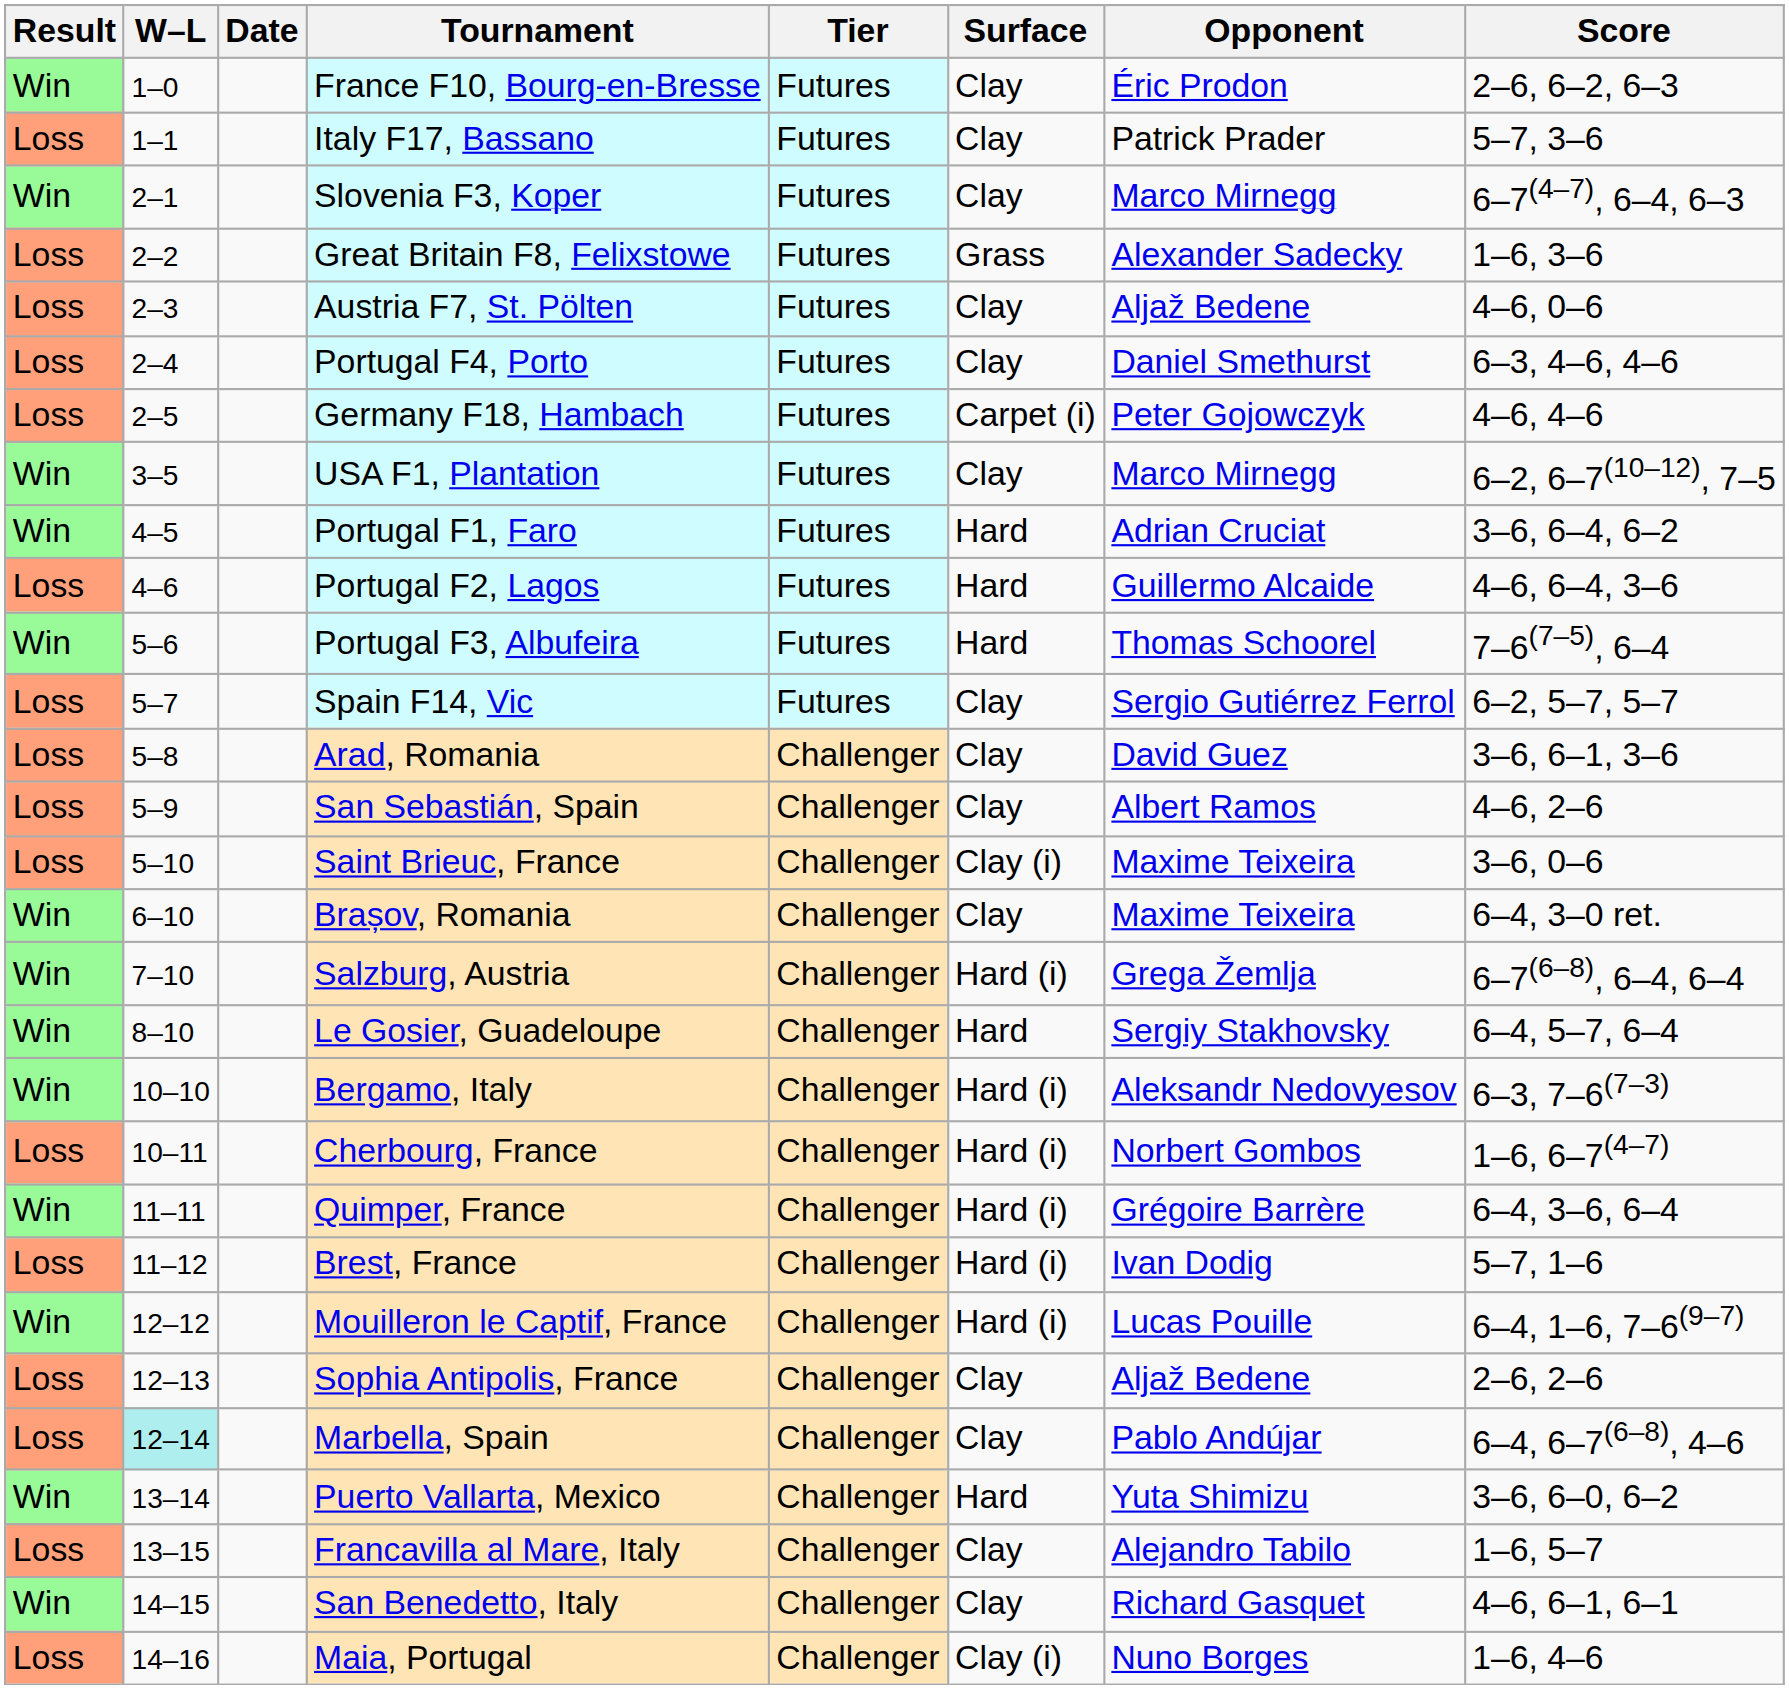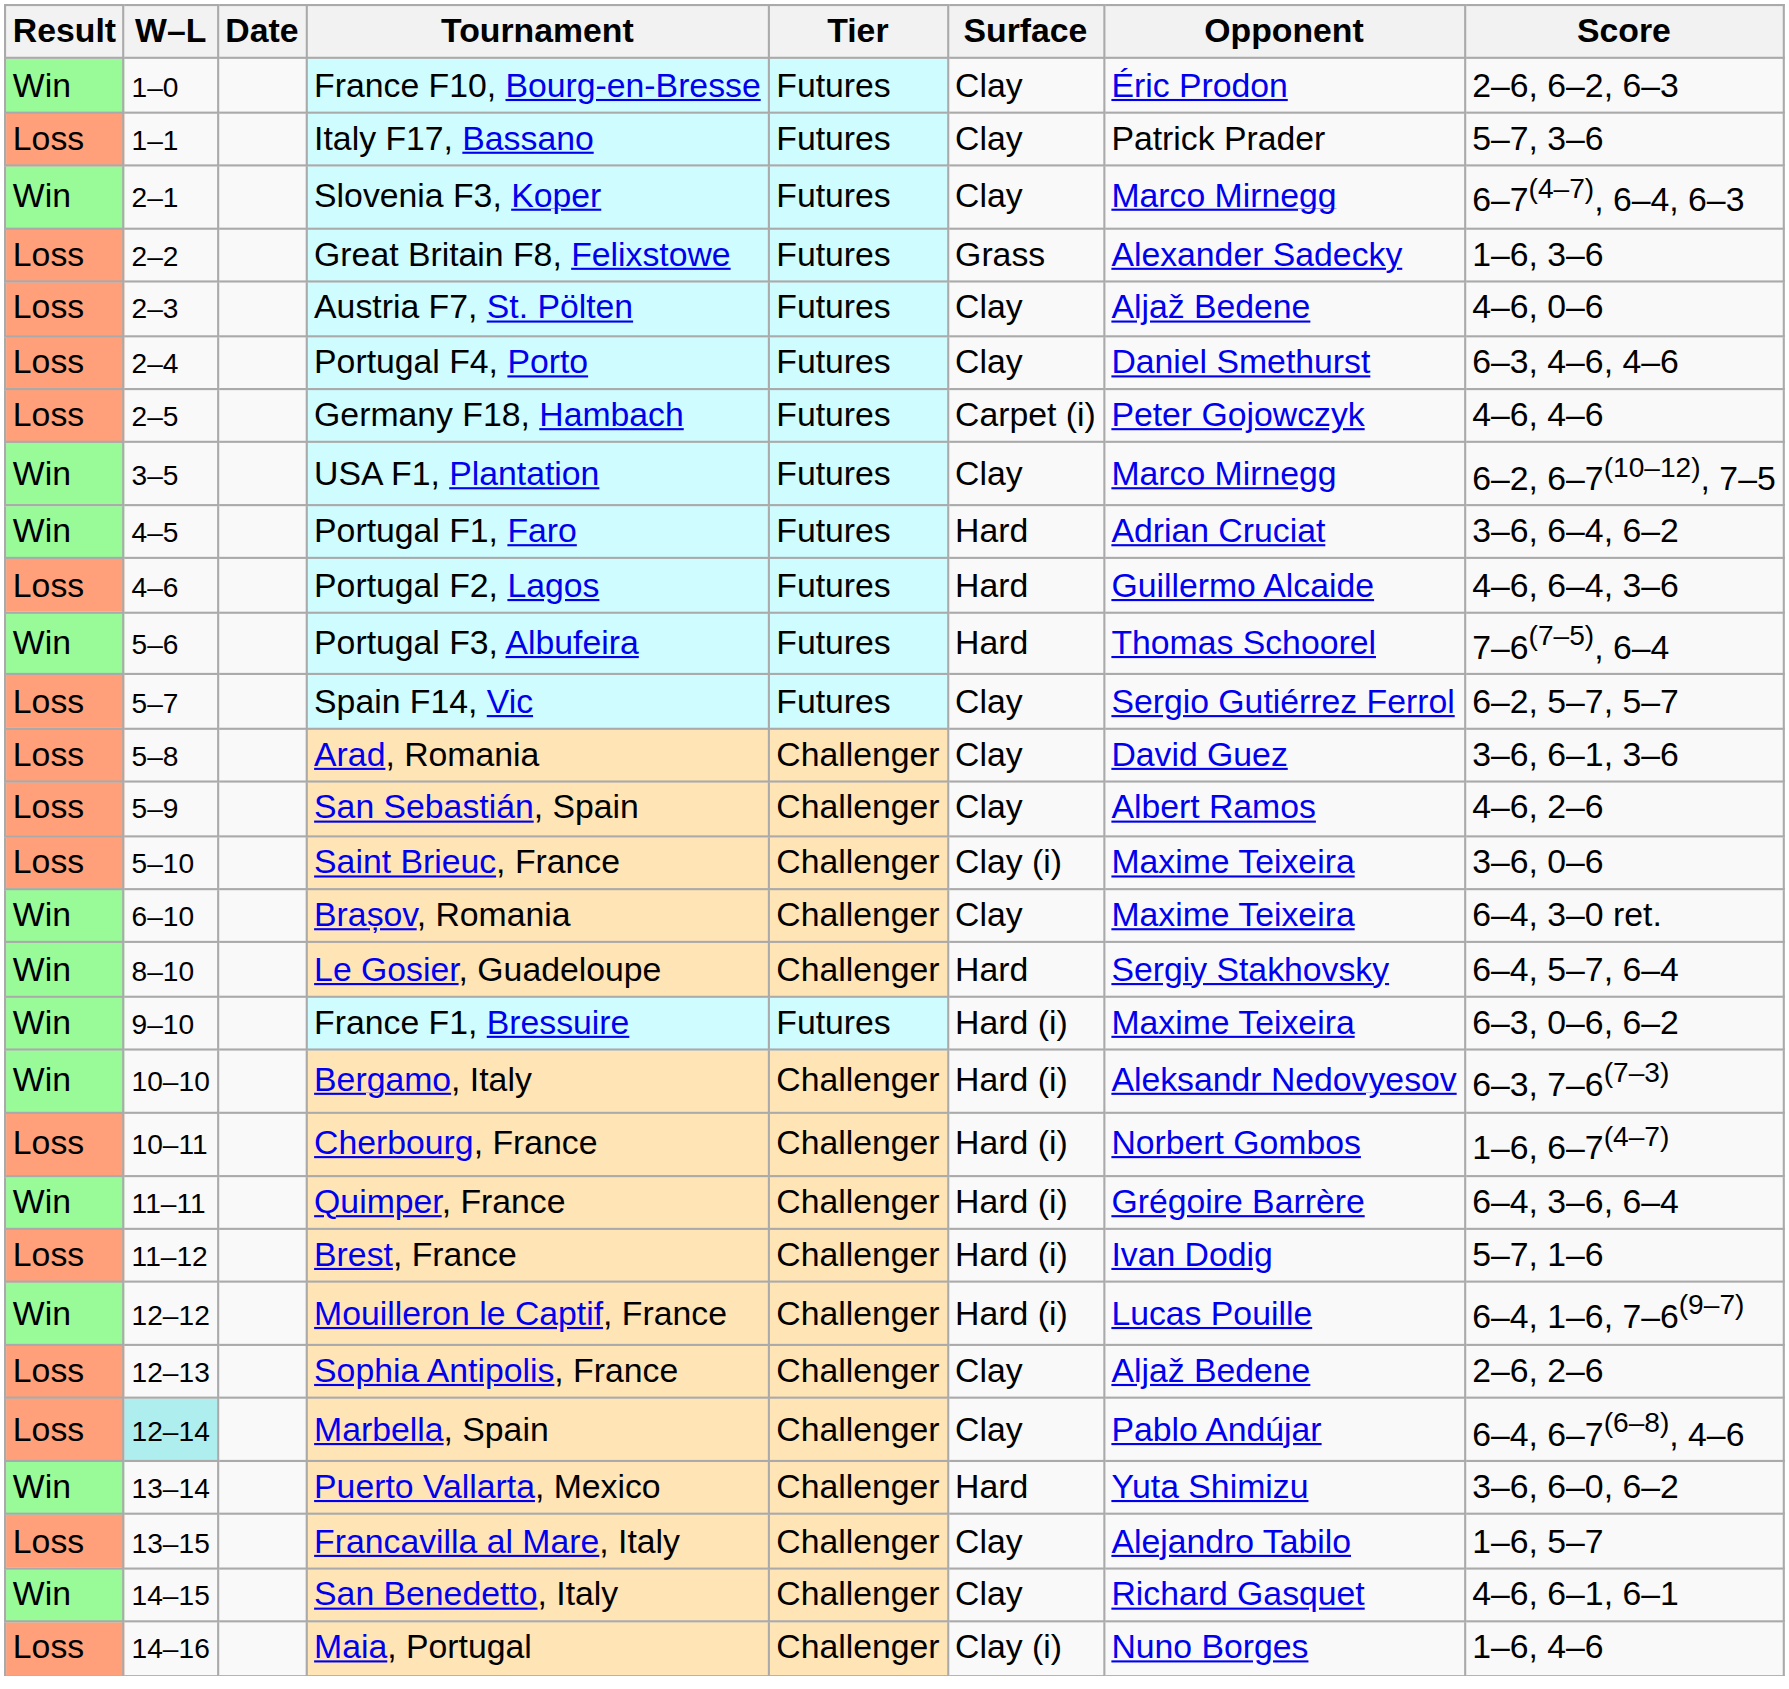 <table class="sortable wikitable">
 <tr>
 <th>Result</th>
 <th class=unsortable>W–L</th>
 <th>Date</th>
 <th>Tournament</th>
 <th>Tier</th>
 <th>Surface</th>
 <th>Opponent</th>
 <th class=unsortable>Score</th>
 </tr>
 <tr>
 <td bgcolor=98fb98>Win</td>
 <td><small>1–0</small></td>
 <td></td>
 <td style=background:#cffcff>France F10, <a href='#'>Bourg-en-Bresse</a></td>
 <td style=background:#cffcff>Futures</td>
 <td>Clay</td>
 <td> <a href='#'>Éric Prodon</a></td>
 <td>2–6, 6–2, 6–3</td>
 </tr>
 <tr>
 <td bgcolor=#FFA07A>Loss</td>
 <td><small>1–1</small></td>
 <td></td>
 <td style=background:#cffcff>Italy F17, <a href='#'>Bassano</a></td>
 <td style=background:#cffcff>Futures</td>
 <td>Clay</td>
 <td> Patrick Prader</td>
 <td>5–7, 3–6</td>
 </tr>
 <tr>
 <td bgcolor=98fb98>Win</td>
 <td><small>2–1</small></td>
 <td></td>
 <td style=background:#cffcff>Slovenia F3, <a href='#'>Koper</a></td>
 <td style=background:#cffcff>Futures</td>
 <td>Clay</td>
 <td> <a href='#'>Marco Mirnegg</a></td>
 <td>6–7<sup>(4–7)</sup>, 6–4, 6–3</td>
 </tr>
 <tr>
 <td bgcolor=#FFA07A>Loss</td>
 <td><small>2–2</small></td>
 <td></td>
 <td style=background:#cffcff>Great Britain F8, <a href='#'>Felixstowe</a></td>
 <td style=background:#cffcff>Futures</td>
 <td>Grass</td>
 <td> <a href='#'>Alexander Sadecky</a></td>
 <td>1–6, 3–6</td>
 </tr>
 <tr>
 <td bgcolor=#FFA07A>Loss</td>
 <td><small>2–3</small></td>
 <td></td>
 <td style=background:#cffcff>Austria F7, <a href='#'>St. Pölten</a></td>
 <td style=background:#cffcff>Futures</td>
 <td>Clay</td>
 <td> <a href='#'>Aljaž Bedene</a></td>
 <td>4–6, 0–6</td>
 </tr>
 <tr>
 <td bgcolor=#FFA07A>Loss</td>
 <td><small>2–4</small></td>
 <td></td>
 <td style=background:#cffcff>Portugal F4, <a href='#'>Porto</a></td>
 <td style=background:#cffcff>Futures</td>
 <td>Clay</td>
 <td> <a href='#'>Daniel Smethurst</a></td>
 <td>6–3, 4–6, 4–6</td>
 </tr>
 <tr>
 <td bgcolor=#FFA07A>Loss</td>
 <td><small>2–5</small></td>
 <td></td>
 <td style=background:#cffcff>Germany F18, <a href='#'>Hambach</a></td>
 <td style=background:#cffcff>Futures</td>
 <td>Carpet (i)</td>
 <td> <a href='#'>Peter Gojowczyk</a></td>
 <td>4–6, 4–6</td>
 </tr>
 <tr>
 <td bgcolor=98fb98>Win</td>
 <td><small>3–5</small></td>
 <td></td>
 <td style=background:#cffcff>USA F1, <a href='#'>Plantation</a></td>
 <td style=background:#cffcff>Futures</td>
 <td>Clay</td>
 <td> <a href='#'>Marco Mirnegg</a></td>
 <td>6–2, 6–7<sup>(10–12)</sup>, 7–5</td>
 </tr>
 <tr>
 <td bgcolor=98fb98>Win</td>
 <td><small>4–5</small></td>
 <td></td>
 <td style=background:#cffcff>Portugal F1, <a href='#'>Faro</a></td>
 <td style=background:#cffcff>Futures</td>
 <td>Hard</td>
 <td> <a href='#'>Adrian Cruciat</a></td>
 <td>3–6, 6–4, 6–2</td>
 </tr>
 <tr>
 <td bgcolor=#FFA07A>Loss</td>
 <td><small>4–6</small></td>
 <td></td>
 <td style=background:#cffcff>Portugal F2, <a href='#'>Lagos</a></td>
 <td style=background:#cffcff>Futures</td>
 <td>Hard</td>
 <td> <a href='#'>Guillermo Alcaide</a></td>
 <td>4–6, 6–4, 3–6</td>
 </tr>
 <tr>
 <td bgcolor=98fb98>Win</td>
 <td><small>5–6</small></td>
 <td></td>
 <td style=background:#cffcff>Portugal F3, <a href='#'>Albufeira</a></td>
 <td style=background:#cffcff>Futures</td>
 <td>Hard</td>
 <td> <a href='#'>Thomas Schoorel</a></td>
 <td>7–6<sup>(7–5)</sup>, 6–4</td>
 </tr>
 <tr>
 <td bgcolor=#FFA07A>Loss</td>
 <td><small>5–7</small></td>
 <td></td>
 <td style=background:#cffcff>Spain F14, <a href='#'>Vic</a></td>
 <td style=background:#cffcff>Futures</td>
 <td>Clay</td>
 <td> <a href='#'>Sergio Gutiérrez Ferrol</a></td>
 <td>6–2, 5–7, 5–7</td>
 </tr>
 <tr>
 <td bgcolor=#FFA07A>Loss</td>
 <td><small>5–8</small></td>
 <td><a href='#'></a></td>
 <td style=background:moccasin><a href='#'>Arad</a>, Romania</td>
 <td style=background:moccasin>Challenger</td>
 <td>Clay</td>
 <td> <a href='#'>David Guez</a></td>
 <td>3–6, 6–1, 3–6</td>
 </tr>
 <tr>
 <td bgcolor=#FFA07A>Loss</td>
 <td><small>5–9</small></td>
 <td><a href='#'></a></td>
 <td style=background:moccasin><a href='#'>San Sebastián</a>, Spain</td>
 <td style=background:moccasin>Challenger</td>
 <td>Clay</td>
 <td> <a href='#'>Albert Ramos</a></td>
 <td>4–6, 2–6</td>
 </tr>
 <tr>
 <td bgcolor=#FFA07A>Loss</td>
 <td><small>5–10</small></td>
 <td><a href='#'></a></td>
 <td style=background:moccasin><a href='#'>Saint Brieuc</a>, France</td>
 <td style=background:moccasin>Challenger</td>
 <td>Clay (i)</td>
 <td> <a href='#'>Maxime Teixeira</a></td>
 <td>3–6, 0–6</td>
 </tr>
 <tr>
 <td bgcolor=98fb98>Win</td>
 <td><small>6–10</small></td>
 <td><a href='#'></a></td>
 <td style=background:moccasin><a href='#'>Brașov</a>, Romania</td>
 <td style=background:moccasin>Challenger</td>
 <td>Clay</td>
 <td> <a href='#'>Maxime Teixeira</a></td>
 <td>6–4, 3–0 ret.</td>
 </tr>
 <tr>
 <td bgcolor=98fb98>Win</td>
-<td><small>7–10</small></td>
-<td><a href='#'></a></td>
-<td style=background:moccasin><a href='#'>Salzburg</a>, Austria</td>
-<td style=background:moccasin>Challenger</td>
-<td>Hard (i)</td>
-<td> <a href='#'>Grega Žemlja</a></td>
-<td>6–7<sup>(6–8)</sup>, 6–4, 6–4</td>
-</tr>
-<tr>
-<td bgcolor=98fb98>Win</td>
 <td><small>8–10</small></td>
 <td><a href='#'></a></td>
 <td style=background:moccasin><a href='#'>Le Gosier</a>, Guadeloupe</td>
 <td style=background:moccasin>Challenger</td>
 <td>Hard</td>
 <td> <a href='#'>Sergiy Stakhovsky</a></td>
 <td>6–4, 5–7, 6–4</td>
+</tr>
+<tr>
+<td bgcolor=98fb98>Win</td>
+<td><small>9–10</small></td>
+<td></td>
+<td style=background:#cffcff>France F1, <a href='#'>Bressuire</a></td>
+<td style=background:#cffcff>Futures</td>
+<td>Hard (i)</td>
+<td> <a href='#'>Maxime Teixeira</a></td>
+<td>6–3, 0–6, 6–2</td>
 </tr>
 <tr>
 <td bgcolor=98fb98>Win</td>
 <td><small>10–10</small></td>
 <td><a href='#'></a></td>
 <td style=background:moccasin><a href='#'>Bergamo</a>, Italy</td>
 <td style=background:moccasin>Challenger</td>
 <td>Hard (i)</td>
 <td> <a href='#'>Aleksandr Nedovyesov</a></td>
 <td>6–3, 7–6<sup>(7–3)</sup></td>
 </tr>
 <tr>
 <td bgcolor=#FFA07A>Loss</td>
 <td><small>10–11</small></td>
 <td><a href='#'></a></td>
 <td style=background:moccasin><a href='#'>Cherbourg</a>, France</td>
 <td style=background:moccasin>Challenger</td>
 <td>Hard (i)</td>
 <td> <a href='#'>Norbert Gombos</a></td>
 <td>1–6, 6–7<sup>(4–7)</sup></td>
 </tr>
 <tr>
 <td bgcolor=98fb98>Win</td>
 <td><small>11–11</small></td>
 <td><a href='#'></a></td>
 <td style=background:moccasin><a href='#'>Quimper</a>, France</td>
 <td style=background:moccasin>Challenger</td>
 <td>Hard (i)</td>
 <td> <a href='#'>Grégoire Barrère</a></td>
 <td>6–4, 3–6, 6–4</td>
 </tr>
 <tr>
 <td bgcolor=#FFA07A>Loss</td>
 <td><small>11–12</small></td>
 <td><a href='#'></a></td>
 <td style=background:moccasin><a href='#'>Brest</a>, France</td>
 <td style=background:moccasin>Challenger</td>
 <td>Hard (i)</td>
 <td> <a href='#'>Ivan Dodig</a></td>
 <td>5–7, 1–6</td>
 </tr>
 <tr>
 <td bgcolor=98fb98>Win</td>
 <td><small>12–12</small></td>
 <td><a href='#'></a></td>
 <td style=background:moccasin><a href='#'>Mouilleron le Captif</a>, France</td>
 <td style=background:moccasin>Challenger</td>
 <td>Hard (i)</td>
 <td> <a href='#'>Lucas Pouille</a></td>
 <td>6–4, 1–6, 7–6<sup>(9–7)</sup></td>
 </tr>
 <tr>
 <td bgcolor=#FFA07A>Loss</td>
 <td><small>12–13</small></td>
 <td><a href='#'></a></td>
 <td style=background:moccasin><a href='#'>Sophia Antipolis</a>, France</td>
 <td style=background:moccasin>Challenger</td>
 <td>Clay</td>
 <td> <a href='#'>Aljaž Bedene</a></td>
 <td>2–6, 2–6</td>
 </tr>
 <tr>
 <td bgcolor=#FFA07A>Loss</td>
 <td style="background: paleturquoise;"><small>12–14</small></td>
 <td><a href='#'></a></td>
 <td style=background:moccasin><a href='#'>Marbella</a>, Spain</td>
 <td style=background:moccasin>Challenger</td>
 <td>Clay</td>
 <td> <a href='#'>Pablo Andújar</a></td>
 <td>6–4, 6–7<sup>(6–8)</sup>, 4–6</td>
 </tr>
 <tr>
 <td bgcolor=98fb98>Win</td>
 <td><small>13–14</small></td>
 <td><a href='#'></a></td>
 <td bgcolor=moccasin><a href='#'>Puerto Vallarta</a>, Mexico</td>
 <td bgcolor=moccasin>Challenger</td>
 <td>Hard</td>
 <td> <a href='#'>Yuta Shimizu</a></td>
 <td>3–6, 6–0, 6–2</td>
 </tr>
 <tr>
 <td bgcolor=#FFA07A>Loss</td>
 <td><small>13–15</small></td>
 <td><a href='#'></a></td>
 <td style=background:moccasin><a href='#'>Francavilla al Mare</a>, Italy</td>
 <td style=background:moccasin>Challenger</td>
 <td>Clay</td>
 <td> <a href='#'>Alejandro Tabilo</a></td>
 <td>1–6, 5–7</td>
 </tr>
 <tr>
 <td bgcolor=98fb98>Win</td>
 <td><small>14–15</small></td>
 <td><a href='#'></a></td>
 <td style=background:moccasin><a href='#'>San Benedetto</a>, Italy</td>
 <td style=background:moccasin>Challenger</td>
 <td>Clay</td>
 <td> <a href='#'>Richard Gasquet</a></td>
 <td>4–6, 6–1, 6–1</td>
 </tr>
 <tr>
 <td bgcolor=#FFA07A>Loss</td>
 <td><small>14–16</small></td>
 <td><a href='#'></a></td>
 <td style="background:moccasin;"><a href='#'>Maia</a>, Portugal</td>
 <td style="background:moccasin;">Challenger</td>
 <td>Clay (i)</td>
 <td> <a href='#'>Nuno Borges</a></td>
 <td>1–6, 4–6</td>
 </tr>
 </table>
